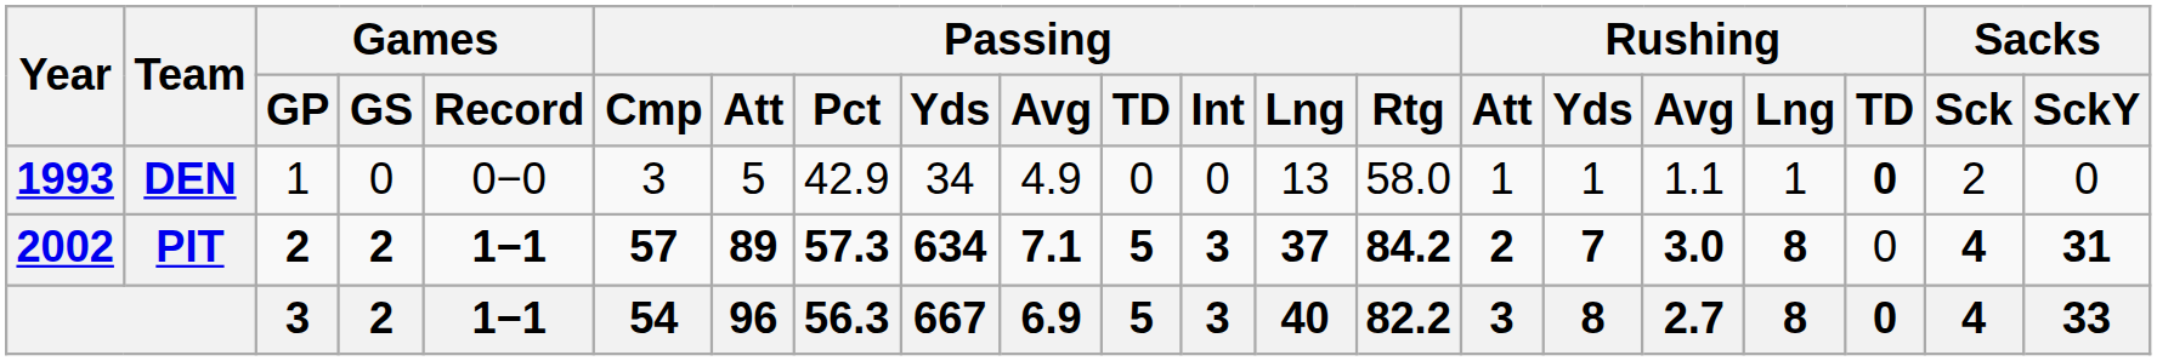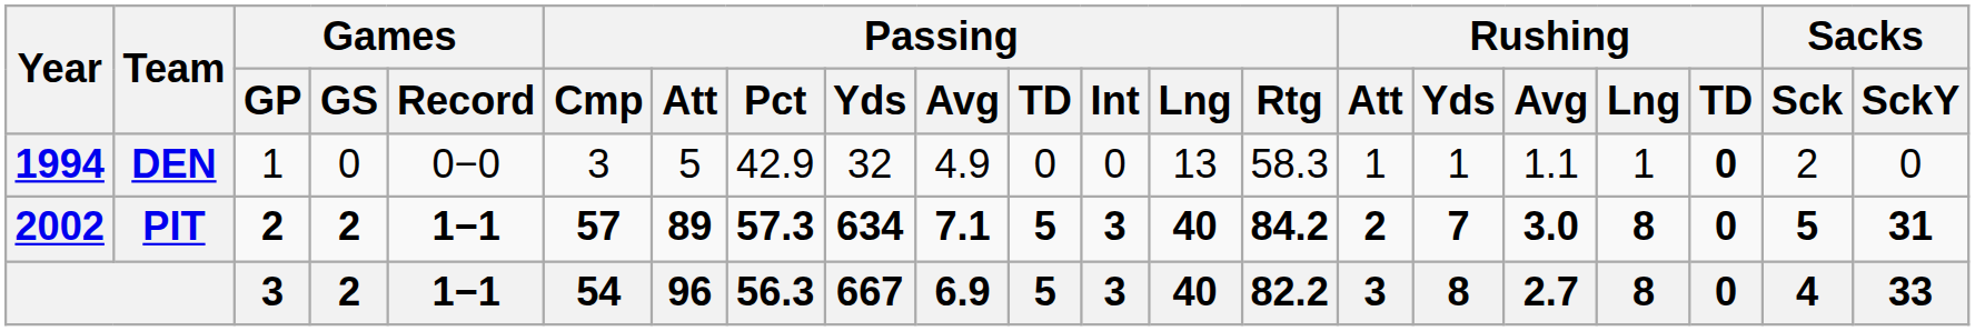 <table class="wikitable" style="text-align:center;">
 <tr>
 <th rowspan="2">Year</th>
 <th rowspan="2">Team</th>
 <th colspan="3">Games</th>
 <th colspan="9">Passing</th>
 <th colspan="5">Rushing</th>
 <th colspan="2">Sacks</th>
 </tr>
 <tr>
 <th>GP</th>
 <th>GS</th>
 <th>Record</th>
 <th>Cmp</th>
 <th>Att</th>
 <th>Pct</th>
 <th>Yds</th>
 <th>Avg</th>
 <th>TD</th>
 <th>Int</th>
 <th>Lng</th>
 <th>Rtg</th>
 <th>Att</th>
 <th>Yds</th>
 <th>Avg</th>
 <th>Lng</th>
 <th>TD</th>
 <th>Sck</th>
 <th>SckY</th>
 </tr>
 <tr>
-<th><a href='#'>1993</a></th>
+<th><a href='#'>1994</a></th>
 <th><a href='#'>DEN</a></th>
 <td>1</td>
 <td>0</td>
 <td>0−0</td>
 <td>3</td>
 <td>5</td>
 <td>42.9</td>
-<td>34</td>
+<td>32</td>
 <td>4.9</td>
 <td>0</td>
 <td>0</td>
 <td>13</td>
-<td>58.0</td>
+<td>58.3</td>
 <td>1</td>
 <td>1</td>
 <td>1.1</td>
 <td>1</td>
 <td><strong>0</strong></td>
 <td>2</td>
 <td>0</td>
 </tr>
 <tr>
 <th><a href='#'>2002</a></th>
 <th><a href='#'>PIT</a></th>
 <td><strong>2</strong></td>
 <td><strong>2</strong></td>
 <td><strong>1−1</strong></td>
 <td><strong>57</strong></td>
 <td><strong>89</strong></td>
 <td><strong>57.3</strong></td>
 <td><strong>634</strong></td>
 <td><strong>7.1</strong></td>
 <td><strong>5</strong></td>
 <td><strong>3</strong></td>
-<td><strong>37</strong></td>
+<td><strong>40</strong></td>
 <td><strong>84.2</strong></td>
 <td><strong>2</strong></td>
 <td><strong>7</strong></td>
 <td><strong>3.0</strong></td>
 <td><strong>8</strong></td>
-<td>0</td>
-<td><strong>4</strong></td>
+<td><strong>0</strong></td>
+<td><strong>5</strong></td>
 <td><strong>31</strong></td>
 </tr>
 <tr>
 <th colspan="2"></th>
 <th>3</th>
 <th>2</th>
 <th>1−1</th>
 <th>54</th>
 <th>96</th>
 <th>56.3</th>
 <th>667</th>
 <th>6.9</th>
 <th>5</th>
 <th>3</th>
 <th>40</th>
 <th>82.2</th>
 <th>3</th>
 <th>8</th>
 <th>2.7</th>
 <th>8</th>
 <th>0</th>
 <th>4</th>
 <th>33</th>
 </tr>
 </table>
